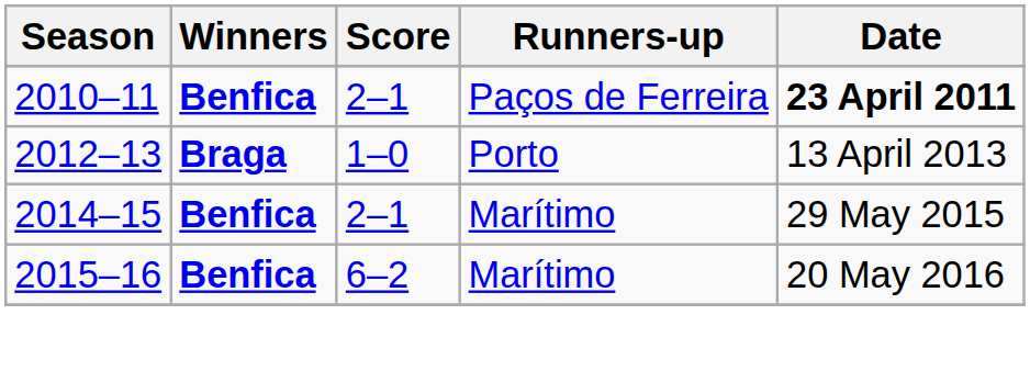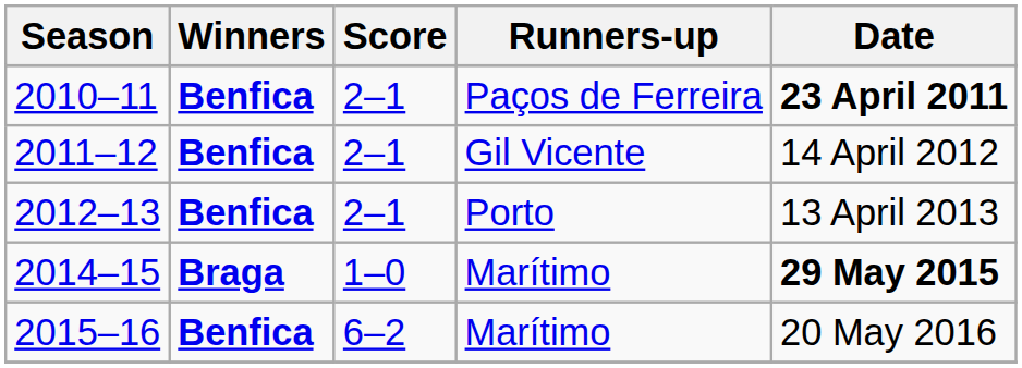 <table class="wikitable" style="font-size:90%">
 <tr>
 <th scope=col>Season</th>
 <th scope=col>Winners</th>
 <th scope=col>Score</th>
 <th scope=col>Runners-up</th>
 <th scope=col>Date</th>
 </tr>
 <tr>
 </tr>
 <tr>
 <td><a href='#'>2010–11</a></td>
 <td><strong><a href='#'>Benfica</a></strong></td>
 <td><a href='#'>2–1</a></td>
 <td><a href='#'>Paços de Ferreira</a></td>
 <td><strong>23 April 2011</strong></td>
 </tr>
 <tr>
+<td><a href='#'>2011–12</a></td>
+<td><strong><a href='#'>Benfica</a></strong></td>
+<td><a href='#'>2–1</a></td>
+<td><a href='#'>Gil Vicente</a></td>
+<td>14 April 2012</td>
+</tr>
+<tr>
 <td><a href='#'>2012–13</a></td>
-<td><strong><a href='#'>Braga</a></strong></td>
-<td><a href='#'>1–0</a></td>
+<td><strong><a href='#'>Benfica</a></strong></td>
+<td><a href='#'>2–1</a></td>
 <td><a href='#'>Porto</a></td>
 <td>13 April 2013</td>
 </tr>
 <tr>
 <td><a href='#'>2014–15</a></td>
-<td><strong><a href='#'>Benfica</a></strong></td>
-<td><a href='#'>2–1</a></td>
+<td><strong><a href='#'>Braga</a></strong></td>
+<td><a href='#'>1–0</a></td>
 <td><a href='#'>Marítimo</a></td>
-<td>29 May 2015</td>
+<td><strong>29 May 2015</strong></td>
 </tr>
 <tr>
 <td><a href='#'>2015–16</a></td>
 <td><strong><a href='#'>Benfica</a></strong></td>
 <td><a href='#'>6–2</a></td>
 <td><a href='#'>Marítimo</a></td>
 <td>20 May 2016</td>
 </tr>
 <tr>
 </tr>
 </table>
